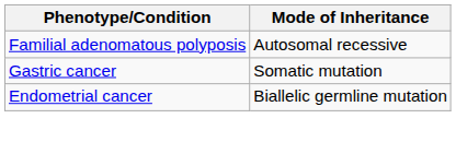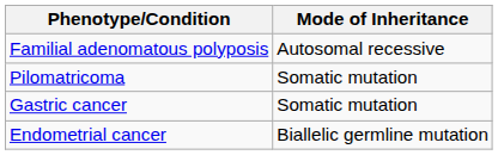 <table class="wikitable">
 <tr>
 <th>Phenotype/Condition</th>
 <th>Mode of Inheritance</th>
 </tr>
 <tr>
 <td><a href='#'>Familial adenomatous polyposis</a></td>
 <td>Autosomal recessive</td>
 </tr>
 <tr>
+<td><a href='#'>Pilomatricoma</a></td>
+<td>Somatic mutation</td>
+</tr>
+<tr>
 <td><a href='#'>Gastric cancer</a></td>
 <td>Somatic mutation</td>
 </tr>
 <tr>
 <td><a href='#'>Endometrial cancer</a></td>
 <td>Biallelic germline mutation</td>
 </tr>
 </table>
